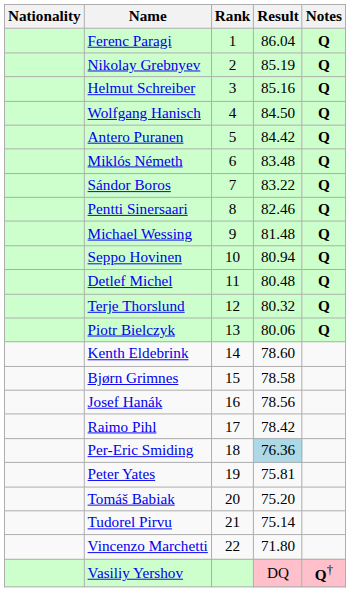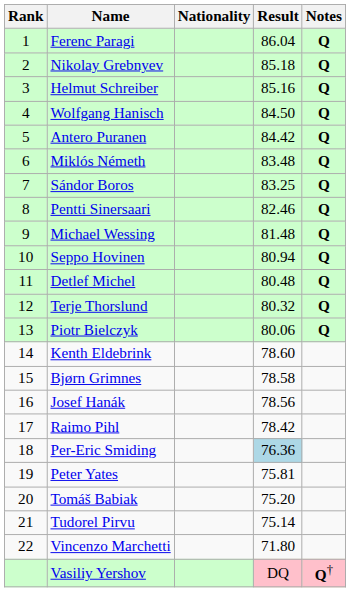 <table class="wikitable sortable" style="text-align:center">
 <tr>
+<th>Rank</th>
+<th>Name</th>
 <th>Nationality</th>
-<th>Name</th>
-<th>Rank</th>
 <th>Result</th>
 <th>Notes</th>
 </tr>
 <tr bgcolor=ccffcc>
+<td>1</td>
+<td align=left><a href='#'>Ferenc Paragi</a></td>
 <td align=left></td>
-<td align=left><a href='#'>Ferenc Paragi</a></td>
-<td>1</td>
 <td>86.04</td>
 <td><strong>Q</strong></td>
 </tr>
 <tr bgcolor=ccffcc>
+<td>2</td>
+<td align=left><a href='#'>Nikolay Grebnyev</a></td>
 <td align=left></td>
-<td align=left><a href='#'>Nikolay Grebnyev</a></td>
-<td>2</td>
-<td>85.19</td>
+<td>85.18</td>
 <td><strong>Q</strong></td>
 </tr>
 <tr bgcolor=ccffcc>
+<td>3</td>
+<td align=left><a href='#'>Helmut Schreiber</a></td>
 <td align=left></td>
-<td align=left><a href='#'>Helmut Schreiber</a></td>
-<td>3</td>
 <td>85.16</td>
 <td><strong>Q</strong></td>
 </tr>
 <tr bgcolor=ccffcc>
+<td>4</td>
+<td align=left><a href='#'>Wolfgang Hanisch</a></td>
 <td align=left></td>
-<td align=left><a href='#'>Wolfgang Hanisch</a></td>
-<td>4</td>
 <td>84.50</td>
 <td><strong>Q</strong></td>
 </tr>
 <tr bgcolor=ccffcc>
+<td>5</td>
+<td align=left><a href='#'>Antero Puranen</a></td>
 <td align=left></td>
-<td align=left><a href='#'>Antero Puranen</a></td>
-<td>5</td>
 <td>84.42</td>
 <td><strong>Q</strong></td>
 </tr>
 <tr bgcolor=ccffcc>
+<td>6</td>
+<td align=left><a href='#'>Miklós Németh</a></td>
 <td align=left></td>
-<td align=left><a href='#'>Miklós Németh</a></td>
-<td>6</td>
 <td>83.48</td>
 <td><strong>Q</strong></td>
 </tr>
 <tr bgcolor=ccffcc>
+<td>7</td>
+<td align=left><a href='#'>Sándor Boros</a></td>
 <td align=left></td>
-<td align=left><a href='#'>Sándor Boros</a></td>
-<td>7</td>
-<td>83.22</td>
+<td>83.25</td>
 <td><strong>Q</strong></td>
 </tr>
 <tr bgcolor=ccffcc>
+<td>8</td>
+<td align=left><a href='#'>Pentti Sinersaari</a></td>
 <td align=left></td>
-<td align=left><a href='#'>Pentti Sinersaari</a></td>
-<td>8</td>
 <td>82.46</td>
 <td><strong>Q</strong></td>
 </tr>
 <tr bgcolor=ccffcc>
+<td>9</td>
+<td align=left><a href='#'>Michael Wessing</a></td>
 <td align=left></td>
-<td align=left><a href='#'>Michael Wessing</a></td>
-<td>9</td>
 <td>81.48</td>
 <td><strong>Q</strong></td>
 </tr>
 <tr bgcolor=ccffcc>
+<td>10</td>
+<td align=left><a href='#'>Seppo Hovinen</a></td>
 <td align=left></td>
-<td align=left><a href='#'>Seppo Hovinen</a></td>
-<td>10</td>
 <td>80.94</td>
 <td><strong>Q</strong></td>
 </tr>
 <tr bgcolor=ccffcc>
+<td>11</td>
+<td align=left><a href='#'>Detlef Michel</a></td>
 <td align=left></td>
-<td align=left><a href='#'>Detlef Michel</a></td>
-<td>11</td>
 <td>80.48</td>
 <td><strong>Q</strong></td>
 </tr>
 <tr bgcolor=ccffcc>
+<td>12</td>
+<td align=left><a href='#'>Terje Thorslund</a></td>
 <td align=left></td>
-<td align=left><a href='#'>Terje Thorslund</a></td>
-<td>12</td>
 <td>80.32</td>
 <td><strong>Q</strong></td>
 </tr>
 <tr bgcolor=ccffcc>
+<td>13</td>
+<td align=left><a href='#'>Piotr Bielczyk</a></td>
 <td align=left></td>
-<td align=left><a href='#'>Piotr Bielczyk</a></td>
-<td>13</td>
 <td>80.06</td>
 <td><strong>Q</strong></td>
 </tr>
 <tr>
+<td>14</td>
+<td align=left><a href='#'>Kenth Eldebrink</a></td>
 <td align=left></td>
-<td align=left><a href='#'>Kenth Eldebrink</a></td>
-<td>14</td>
 <td>78.60</td>
 <td></td>
 </tr>
 <tr>
+<td>15</td>
+<td align=left><a href='#'>Bjørn Grimnes</a></td>
 <td align=left></td>
-<td align=left><a href='#'>Bjørn Grimnes</a></td>
-<td>15</td>
 <td>78.58</td>
 <td></td>
 </tr>
 <tr>
+<td>16</td>
+<td align=left><a href='#'>Josef Hanák</a></td>
 <td align=left></td>
-<td align=left><a href='#'>Josef Hanák</a></td>
-<td>16</td>
 <td>78.56</td>
 <td></td>
 </tr>
 <tr>
+<td>17</td>
+<td align=left><a href='#'>Raimo Pihl</a></td>
 <td align=left></td>
-<td align=left><a href='#'>Raimo Pihl</a></td>
-<td>17</td>
 <td>78.42</td>
 <td></td>
 </tr>
 <tr>
+<td>18</td>
+<td align=left><a href='#'>Per-Eric Smiding</a></td>
 <td align=left></td>
-<td align=left><a href='#'>Per-Eric Smiding</a></td>
-<td>18</td>
 <td style="background: lightblue;">76.36</td>
 <td></td>
 </tr>
 <tr>
+<td>19</td>
+<td align=left><a href='#'>Peter Yates</a></td>
 <td align=left></td>
-<td align=left><a href='#'>Peter Yates</a></td>
-<td>19</td>
 <td>75.81</td>
 <td></td>
 </tr>
 <tr>
+<td>20</td>
+<td align=left><a href='#'>Tomáš Babiak</a></td>
 <td align=left></td>
-<td align=left><a href='#'>Tomáš Babiak</a></td>
-<td>20</td>
 <td>75.20</td>
 <td></td>
 </tr>
 <tr>
+<td>21</td>
+<td align=left><a href='#'>Tudorel Pirvu</a></td>
 <td align=left></td>
-<td align=left><a href='#'>Tudorel Pirvu</a></td>
-<td>21</td>
 <td>75.14</td>
 <td></td>
 </tr>
 <tr>
+<td>22</td>
+<td align=left><a href='#'>Vincenzo Marchetti</a></td>
 <td align=left></td>
-<td align=left><a href='#'>Vincenzo Marchetti</a></td>
-<td>22</td>
 <td>71.80</td>
 <td></td>
 </tr>
 <tr bgcolor=ccffcc>
+<td></td>
+<td align=left><a href='#'>Vasiliy Yershov</a></td>
 <td align=left></td>
-<td align=left><a href='#'>Vasiliy Yershov</a></td>
-<td></td>
 <td bgcolor="pink">DQ</td>
 <td bgcolor="pink"><strong>Q</strong><sup>†</sup></td>
 </tr>
 </table>
